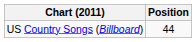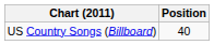 <table class="wikitable sortable">
 <tr>
 <th scope="col">Chart (2011)</th>
 <th scope="col">Position</th>
 </tr>
 <tr>
 <td>US <a href='#'>Country Songs</a> (<em><a href='#'>Billboard</a></em>)</td>
-<td align="center">44</td>
+<td align="center">40</td>
 </tr>
 </table>
